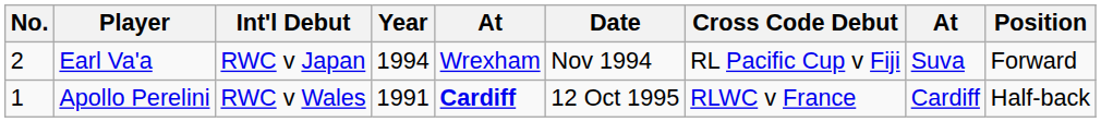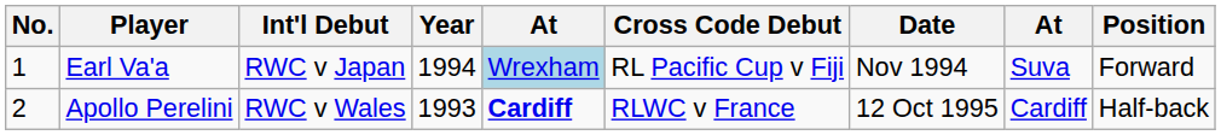 <table class="wikitable" align="center">
 <tr>
 <th>No.</th>
 <th>Player</th>
 <th>Int'l Debut</th>
 <th>Year</th>
 <th>At</th>
+<th>Cross Code Debut</th>
 <th>Date</th>
-<th>Cross Code Debut</th>
 <th>At</th>
 <th>Position</th>
 </tr>
 <tr>
-<td>2</td>
+<td>1</td>
 <td><a href='#'>Earl Va'a</a></td>
 <td><a href='#'>RWC</a> v <a href='#'>Japan</a></td>
 <td>1994</td>
-<td><a href='#'>Wrexham</a></td>
+<td style="background: lightblue;"><a href='#'>Wrexham</a></td>
+<td>RL <a href='#'>Pacific Cup</a> v <a href='#'>Fiji</a></td>
 <td>Nov 1994</td>
-<td>RL <a href='#'>Pacific Cup</a> v <a href='#'>Fiji</a></td>
 <td><a href='#'>Suva</a></td>
 <td>Forward</td>
 </tr>
 <tr>
-<td>1</td>
+<td>2</td>
 <td><a href='#'>Apollo Perelini</a></td>
 <td><a href='#'>RWC</a> v <a href='#'>Wales</a></td>
-<td>1991</td>
+<td>1993</td>
 <td><strong><a href='#'>Cardiff</a></strong></td>
+<td><a href='#'>RLWC</a> v <a href='#'>France</a></td>
 <td>12 Oct 1995</td>
-<td><a href='#'>RLWC</a> v <a href='#'>France</a></td>
 <td><a href='#'>Cardiff</a></td>
 <td>Half-back</td>
 </tr>
 </table>
